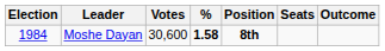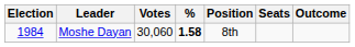 <table class=wikitable style=text-align:center>
 <tr>
 <th>Election</th>
 <th>Leader</th>
 <th>Votes</th>
 <th>%</th>
 <th>Position</th>
 <th>Seats</th>
 <th>Outcome</th>
 </tr>
 <tr>
 <td><a href='#'>1984</a></td>
 <td><a href='#'>Moshe Dayan</a></td>
-<td>30,600</td>
+<td>30,060</td>
 <td><strong>1.58</strong></td>
-<td><strong> 8th</strong></td>
+<td> 8th</td>
 <td></td>
 <td></td>
 </tr>
 </table>
